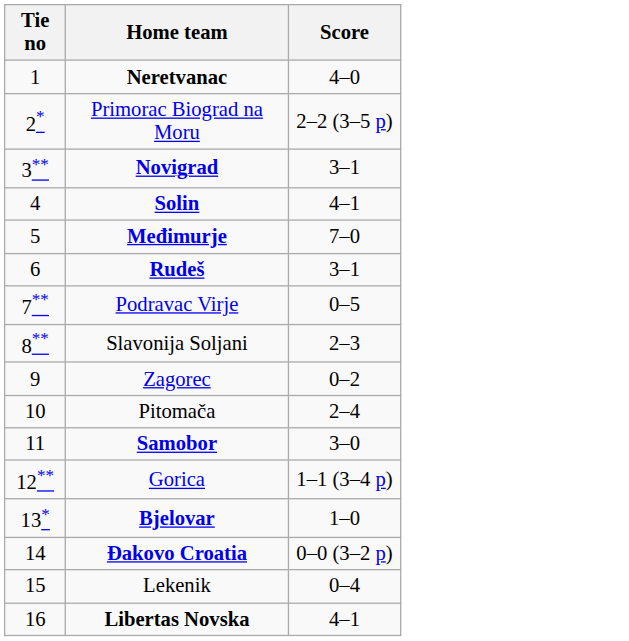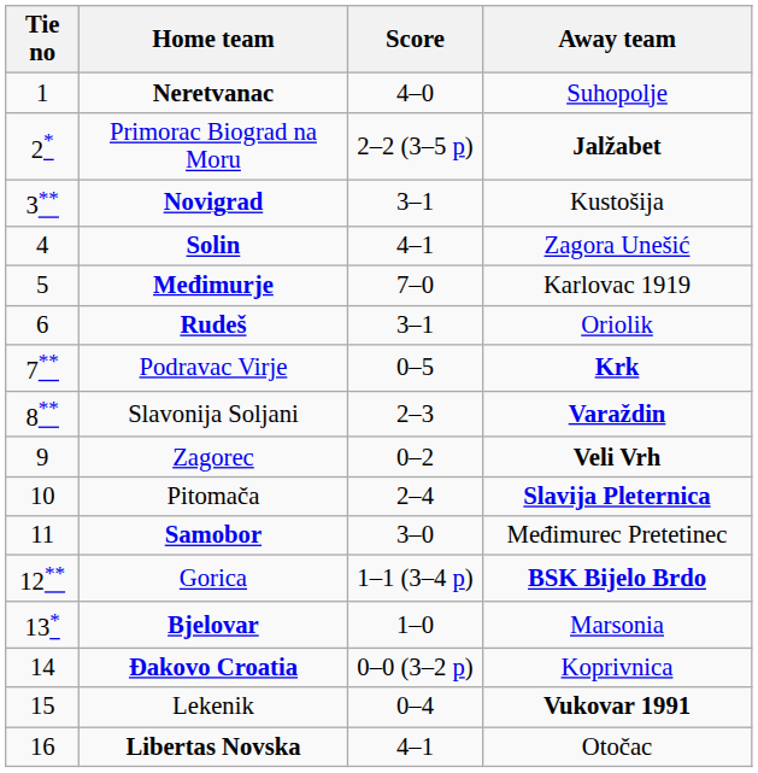 <table class="wikitable" style="text-align: center">
 <tr>
 <th width=40>Tie no</th>
 <th width=165>Home team</th>
 <th width=80>Score</th>
+<th width=165>Away team</th>
 </tr>
 <tr>
 <td>1</td>
 <td><strong>Neretvanac</strong></td>
 <td>4–0</td>
+<td><a href='#'>Suhopolje</a></td>
 </tr>
 <tr>
 <td>2<a href='#'><sup>*</sup></a></td>
 <td><a href='#'>Primorac Biograd na Moru</a></td>
 <td>2–2 (3–5 <a href='#'>p</a>)</td>
+<td><strong>Jalžabet</strong></td>
 </tr>
 <tr>
 <td>3<a href='#'><sup>**</sup></a></td>
 <td><strong><a href='#'>Novigrad</a></strong></td>
 <td>3–1</td>
+<td>Kustošija</td>
 </tr>
 <tr>
 <td>4</td>
 <td><a href='#'><strong>Solin</strong></a></td>
 <td>4–1</td>
+<td><a href='#'>Zagora Unešić</a></td>
 </tr>
 <tr>
 <td>5</td>
 <td><a href='#'><strong>Međimurje</strong></a></td>
 <td>7–0</td>
+<td>Karlovac 1919</td>
 </tr>
 <tr>
 <td>6</td>
 <td><a href='#'><strong>Rudeš</strong></a></td>
 <td>3–1</td>
+<td><a href='#'>Oriolik</a></td>
 </tr>
 <tr>
 <td>7<a href='#'><sup>**</sup></a></td>
 <td><a href='#'>Podravac Virje</a></td>
 <td>0–5</td>
+<td><strong><a href='#'>Krk</a></strong></td>
 </tr>
 <tr>
 <td>8<a href='#'><sup>**</sup></a></td>
 <td>Slavonija Soljani</td>
 <td>2–3</td>
+<td><strong><a href='#'>Varaždin</a></strong></td>
 </tr>
 <tr>
 <td>9</td>
 <td><a href='#'>Zagorec</a></td>
 <td>0–2</td>
+<td><strong>Veli Vrh</strong></td>
 </tr>
 <tr>
 <td>10</td>
 <td>Pitomača</td>
 <td>2–4</td>
+<td><a href='#'><strong>Slavija Pleternica</strong></a></td>
 </tr>
 <tr>
 <td>11</td>
 <td><a href='#'><strong>Samobor</strong></a></td>
 <td>3–0</td>
+<td>Međimurec Pretetinec</td>
 </tr>
 <tr>
 <td>12<a href='#'><sup>**</sup></a></td>
 <td><a href='#'>Gorica</a></td>
 <td>1–1 (3–4 <a href='#'>p</a>)</td>
+<td><strong><a href='#'>BSK Bijelo Brdo</a></strong></td>
 </tr>
 <tr>
 <td>13<a href='#'><sup>*</sup></a></td>
 <td><strong><a href='#'>Bjelovar</a></strong></td>
 <td>1–0</td>
+<td><a href='#'>Marsonia</a></td>
 </tr>
 <tr>
 <td>14</td>
 <td><strong><a href='#'>Đakovo Croatia</a></strong></td>
 <td>0–0 (3–2 <a href='#'>p</a>)</td>
+<td><a href='#'>Koprivnica</a></td>
 </tr>
 <tr>
 <td>15</td>
 <td>Lekenik</td>
 <td>0–4</td>
+<td><strong>Vukovar 1991</strong></td>
 </tr>
 <tr>
 <td>16</td>
 <td><strong>Libertas Novska</strong></td>
 <td>4–1</td>
+<td>Otočac</td>
 </tr>
 </table>
